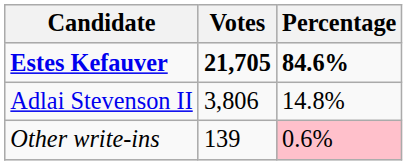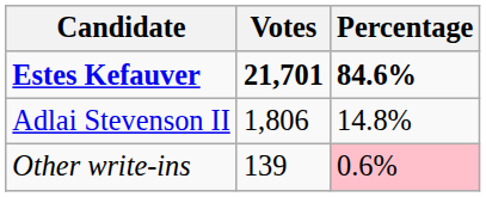 <table class="wikitable">
 <tr>
 <th>Candidate</th>
 <th>Votes</th>
 <th>Percentage</th>
 </tr>
 <tr>
 <td><strong><a href='#'>Estes Kefauver</a></strong></td>
-<td><strong>21,705</strong></td>
+<td><strong>21,701</strong></td>
 <td><strong>84.6%</strong></td>
 </tr>
 <tr>
 <td><a href='#'>Adlai Stevenson II</a></td>
-<td>3,806</td>
+<td>1,806</td>
 <td>14.8%</td>
 </tr>
 <tr>
 <td><em>Other write-ins</em></td>
 <td>139</td>
 <td style="background: pink;">0.6%</td>
 </tr>
 </table>
